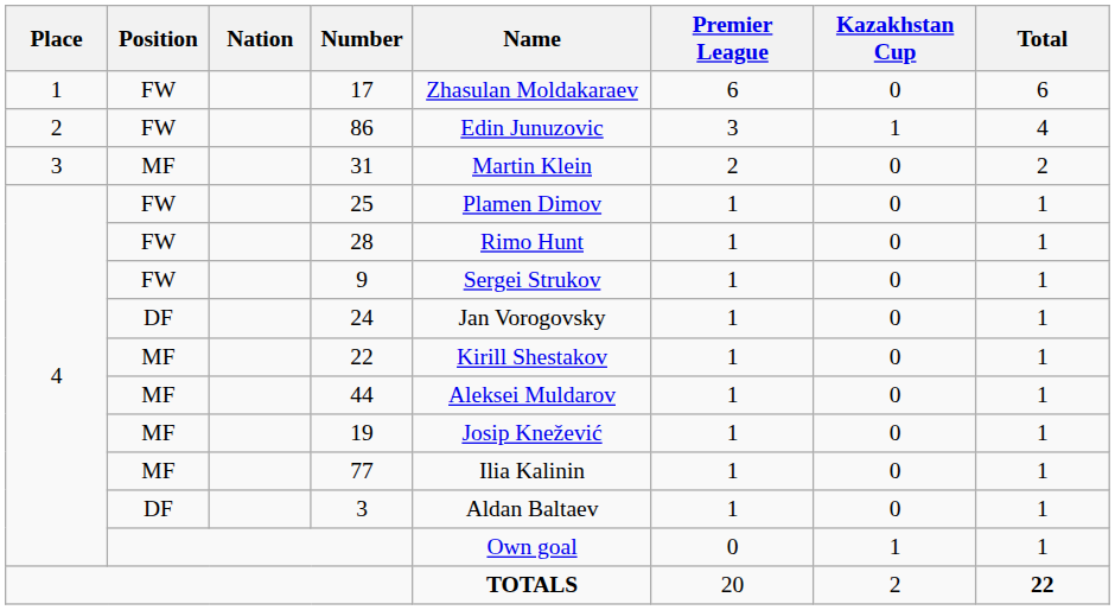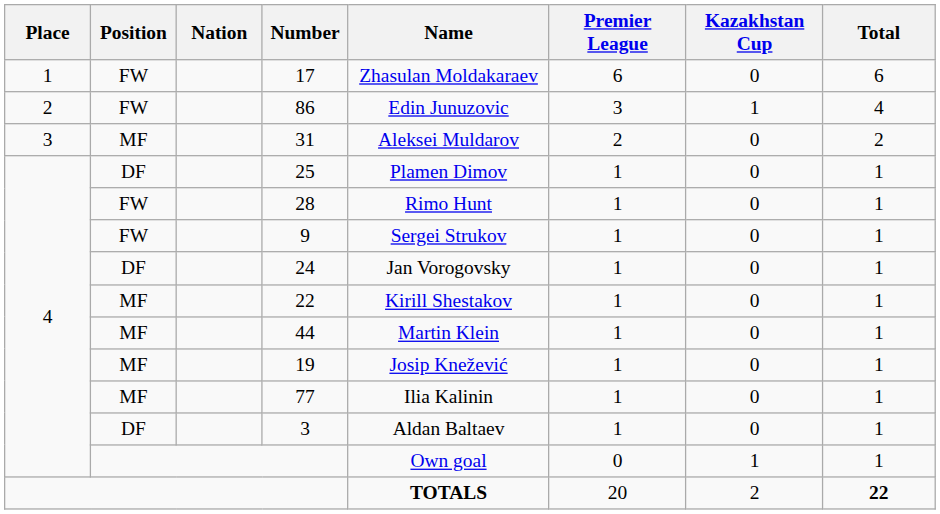 <table class="wikitable" style="font-size: 95%; text-align: center;">
 <tr>
 <th width=60>Place</th>
 <th width=60>Position</th>
 <th width=60>Nation</th>
 <th width=60>Number</th>
 <th width=150>Name</th>
 <th width=100><a href='#'>Premier League</a></th>
 <th width=100><a href='#'>Kazakhstan Cup</a></th>
 <th width=80><strong>Total</strong></th>
 </tr>
 <tr>
 <td>1</td>
 <td>FW</td>
 <td></td>
 <td>17</td>
 <td><a href='#'>Zhasulan Moldakaraev</a></td>
 <td>6</td>
 <td>0</td>
 <td>6</td>
 </tr>
 <tr>
 <td>2</td>
 <td>FW</td>
 <td></td>
 <td>86</td>
 <td><a href='#'>Edin Junuzovic</a></td>
 <td>3</td>
 <td>1</td>
 <td>4</td>
 </tr>
 <tr>
 <td>3</td>
 <td>MF</td>
 <td></td>
 <td>31</td>
-<td><a href='#'>Martin Klein</a></td>
+<td><a href='#'>Aleksei Muldarov</a></td>
 <td>2</td>
 <td>0</td>
 <td>2</td>
 </tr>
 <tr>
 <td rowspan="10">4</td>
-<td>FW</td>
+<td>DF</td>
 <td></td>
 <td>25</td>
 <td><a href='#'>Plamen Dimov</a></td>
 <td>1</td>
 <td>0</td>
 <td>1</td>
 </tr>
 <tr>
 <td>FW</td>
 <td></td>
 <td>28</td>
 <td><a href='#'>Rimo Hunt</a></td>
 <td>1</td>
 <td>0</td>
 <td>1</td>
 </tr>
 <tr>
 <td>FW</td>
 <td></td>
 <td>9</td>
 <td><a href='#'>Sergei Strukov</a></td>
 <td>1</td>
 <td>0</td>
 <td>1</td>
 </tr>
 <tr>
 <td>DF</td>
 <td></td>
 <td>24</td>
 <td>Jan Vorogovsky</td>
 <td>1</td>
 <td>0</td>
 <td>1</td>
 </tr>
 <tr>
 <td>MF</td>
 <td></td>
 <td>22</td>
 <td><a href='#'>Kirill Shestakov</a></td>
 <td>1</td>
 <td>0</td>
 <td>1</td>
 </tr>
 <tr>
 <td>MF</td>
 <td></td>
 <td>44</td>
-<td><a href='#'>Aleksei Muldarov</a></td>
+<td><a href='#'>Martin Klein</a></td>
 <td>1</td>
 <td>0</td>
 <td>1</td>
 </tr>
 <tr>
 <td>MF</td>
 <td></td>
 <td>19</td>
 <td><a href='#'>Josip Knežević</a></td>
 <td>1</td>
 <td>0</td>
 <td>1</td>
 </tr>
 <tr>
 <td>MF</td>
 <td></td>
 <td>77</td>
 <td>Ilia Kalinin</td>
 <td>1</td>
 <td>0</td>
 <td>1</td>
 </tr>
 <tr>
 <td>DF</td>
 <td></td>
 <td>3</td>
 <td>Aldan Baltaev</td>
 <td>1</td>
 <td>0</td>
 <td>1</td>
 </tr>
 <tr>
 <td colspan="3"></td>
 <td><a href='#'>Own goal</a></td>
 <td>0</td>
 <td>1</td>
 <td>1</td>
 </tr>
 <tr>
 <td colspan="4"></td>
 <td><strong>TOTALS</strong></td>
 <td>20</td>
 <td>2</td>
 <td><strong>22</strong></td>
 </tr>
 </table>
